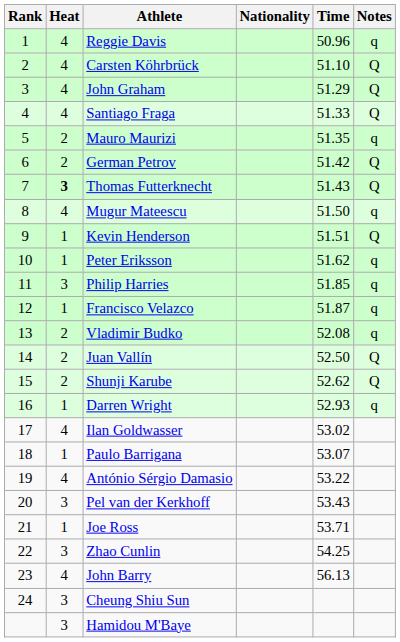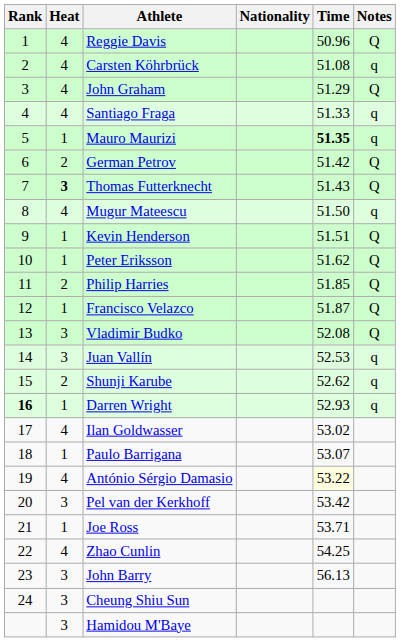 <table class="wikitable sortable" style="text-align:center;font-size:95%">
 <tr>
 <th>Rank</th>
 <th>Heat</th>
 <th>Athlete</th>
 <th>Nationality</th>
 <th>Time</th>
 <th>Notes</th>
 </tr>
 <tr bgcolor=ccffcc>
 <td>1</td>
 <td>4</td>
 <td align="left"><a href='#'>Reggie Davis</a></td>
 <td align=left></td>
 <td>50.96</td>
-<td>q</td>
+<td>Q</td>
 </tr>
 <tr bgcolor=ccffcc>
 <td>2</td>
 <td>4</td>
 <td align="left"><a href='#'>Carsten Köhrbrück</a></td>
 <td align=left></td>
-<td>51.10</td>
-<td>Q</td>
+<td>51.08</td>
+<td>q</td>
 </tr>
 <tr bgcolor=ccffcc>
 <td>3</td>
 <td>4</td>
 <td align="left"><a href='#'>John Graham</a></td>
 <td align=left></td>
 <td>51.29</td>
 <td>Q</td>
 </tr>
 <tr bgcolor=ddffdd>
 <td>4</td>
 <td>4</td>
 <td align="left"><a href='#'>Santiago Fraga</a></td>
 <td align=left></td>
 <td>51.33</td>
-<td>Q</td>
+<td>q</td>
 </tr>
 <tr bgcolor=ccffcc>
 <td>5</td>
-<td>2</td>
+<td>1</td>
 <td align="left"><a href='#'>Mauro Maurizi</a></td>
 <td align=left></td>
-<td>51.35</td>
+<td><strong>51.35</strong></td>
 <td>q</td>
 </tr>
 <tr bgcolor=ccffcc>
 <td>6</td>
 <td>2</td>
 <td align="left"><a href='#'>German Petrov</a></td>
 <td align=left></td>
 <td>51.42</td>
 <td>Q</td>
 </tr>
 <tr bgcolor=ccffcc>
 <td>7</td>
 <td><strong>3</strong></td>
 <td align="left"><a href='#'>Thomas Futterknecht</a></td>
 <td align=left></td>
 <td>51.43</td>
 <td>Q</td>
 </tr>
 <tr bgcolor=ddffdd>
 <td>8</td>
 <td>4</td>
 <td align="left"><a href='#'>Mugur Mateescu</a></td>
 <td align=left></td>
 <td>51.50</td>
 <td>q</td>
 </tr>
 <tr bgcolor=ccffcc>
 <td>9</td>
 <td>1</td>
 <td align="left"><a href='#'>Kevin Henderson</a></td>
 <td align=left></td>
 <td>51.51</td>
 <td>Q</td>
 </tr>
 <tr bgcolor=ccffcc>
 <td>10</td>
 <td>1</td>
 <td align="left"><a href='#'>Peter Eriksson</a></td>
 <td align=left></td>
 <td>51.62</td>
-<td>q</td>
+<td>Q</td>
 </tr>
 <tr bgcolor=ccffcc>
 <td>11</td>
-<td>3</td>
+<td>2</td>
 <td align="left"><a href='#'>Philip Harries</a></td>
 <td align=left></td>
 <td>51.85</td>
-<td>q</td>
+<td>Q</td>
 </tr>
 <tr bgcolor=ccffcc>
 <td>12</td>
 <td>1</td>
 <td align="left"><a href='#'>Francisco Velazco</a></td>
 <td align=left></td>
 <td>51.87</td>
-<td>q</td>
+<td>Q</td>
 </tr>
 <tr bgcolor=ccffcc>
 <td>13</td>
-<td>2</td>
+<td>3</td>
 <td align="left"><a href='#'>Vladimir Budko</a></td>
 <td align=left></td>
 <td>52.08</td>
-<td>q</td>
+<td>Q</td>
 </tr>
 <tr bgcolor=ddffdd>
 <td>14</td>
-<td>2</td>
+<td>3</td>
 <td align="left"><a href='#'>Juan Vallín</a></td>
 <td align=left></td>
-<td>52.50</td>
-<td>Q</td>
+<td>52.53</td>
+<td>q</td>
 </tr>
 <tr bgcolor=ddffdd>
 <td>15</td>
 <td>2</td>
 <td align="left"><a href='#'>Shunji Karube</a></td>
 <td align=left></td>
 <td>52.62</td>
-<td>Q</td>
+<td>q</td>
 </tr>
 <tr bgcolor=ddffdd>
-<td>16</td>
+<td><strong>16</strong></td>
 <td>1</td>
 <td align="left"><a href='#'>Darren Wright</a></td>
 <td align=left></td>
 <td>52.93</td>
 <td>q</td>
 </tr>
 <tr>
 <td>17</td>
 <td>4</td>
 <td align="left"><a href='#'>Ilan Goldwasser</a></td>
 <td align=left></td>
 <td>53.02</td>
 <td></td>
 </tr>
 <tr>
 <td>18</td>
 <td>1</td>
 <td align="left"><a href='#'>Paulo Barrigana</a></td>
 <td align=left></td>
 <td>53.07</td>
 <td></td>
 </tr>
 <tr>
 <td>19</td>
 <td>4</td>
 <td align="left"><a href='#'>António Sérgio Damasio</a></td>
 <td align=left></td>
-<td>53.22</td>
+<td style="background: lightyellow;">53.22</td>
 <td></td>
 </tr>
 <tr>
 <td>20</td>
 <td>3</td>
 <td align="left"><a href='#'>Pel van der Kerkhoff</a></td>
 <td align=left></td>
-<td>53.43</td>
+<td>53.42</td>
 <td></td>
 </tr>
 <tr>
 <td>21</td>
 <td>1</td>
 <td align="left"><a href='#'>Joe Ross</a></td>
 <td align=left></td>
 <td>53.71</td>
 <td></td>
 </tr>
 <tr>
 <td>22</td>
-<td>3</td>
+<td>4</td>
 <td align="left"><a href='#'>Zhao Cunlin</a></td>
 <td align=left></td>
 <td>54.25</td>
 <td></td>
 </tr>
 <tr>
 <td>23</td>
-<td>4</td>
+<td>3</td>
 <td align="left"><a href='#'>John Barry</a></td>
 <td align=left></td>
 <td>56.13</td>
 <td></td>
 </tr>
 <tr>
 <td>24</td>
 <td>3</td>
 <td align="left"><a href='#'>Cheung Shiu Sun</a></td>
 <td align=left></td>
 <td></td>
 <td></td>
 </tr>
 <tr>
 <td></td>
 <td>3</td>
 <td align="left"><a href='#'>Hamidou M'Baye</a></td>
 <td align=left></td>
 <td></td>
 <td></td>
 </tr>
 </table>
